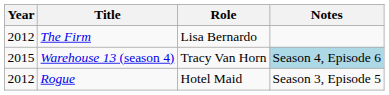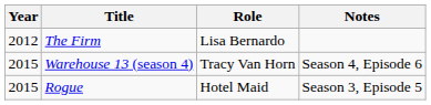 <table class="wikitable">
 <tr>
 <th>Year</th>
 <th>Title</th>
 <th>Role</th>
 <th>Notes</th>
 </tr>
 <tr>
 <td>2012</td>
 <td><em><a href='#'>The Firm</a></em></td>
 <td>Lisa Bernardo</td>
 <td></td>
 </tr>
 <tr>
 <td>2015</td>
 <td><a href='#'><em>Warehouse 13</em> (season 4)</a></td>
 <td>Tracy Van Horn</td>
-<td style="background: lightblue;">Season 4, Episode 6</td>
+<td>Season 4, Episode 6</td>
 </tr>
 <tr>
-<td>2012</td>
+<td>2015</td>
 <td><em><a href='#'>Rogue</a></em></td>
 <td>Hotel Maid</td>
 <td>Season 3, Episode 5</td>
 </tr>
 </table>
